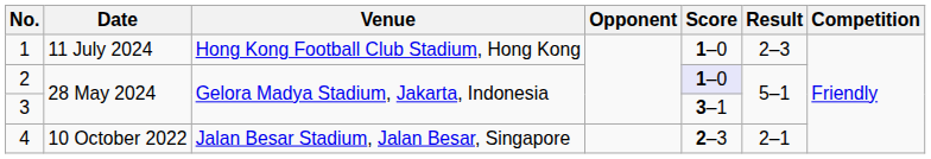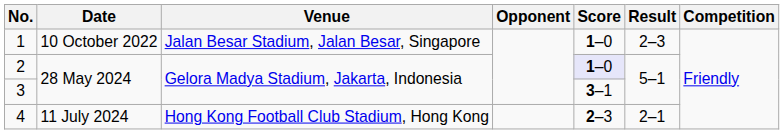 <table class="wikitable sortable">
 <tr>
 <th scope="col">No.</th>
 <th scope="col">Date</th>
 <th scope="col">Venue</th>
 <th scope="col">Opponent</th>
 <th scope="col">Score</th>
 <th scope="col">Result</th>
 <th scope="col">Competition</th>
 </tr>
 <tr>
 <td align=center>1</td>
-<td>11 July 2024</td>
-<td><a href='#'>Hong Kong Football Club Stadium</a>, Hong Kong</td>
+<td>10 October 2022</td>
+<td><a href='#'>Jalan Besar Stadium</a>, <a href='#'>Jalan Besar</a>, Singapore</td>
 <td rowspan=3></td>
 <td align=center><strong>1</strong>–0</td>
 <td align="center">2–3</td>
 <td rowspan=4><a href='#'>Friendly</a></td>
 </tr>
 <tr>
 <td align=center>2</td>
 <td rowspan=2>28 May 2024</td>
 <td rowspan=2><a href='#'>Gelora Madya Stadium</a>, <a href='#'>Jakarta</a>, Indonesia</td>
 <td align=center style="background: lavender;"><strong>1</strong>–0</td>
 <td rowspan="2" align="center">5–1</td>
 </tr>
 <tr>
 <td align=center>3</td>
 <td align=center><strong>3</strong>–1</td>
 </tr>
 <tr>
 <td align=center>4</td>
-<td>10 October 2022</td>
-<td><a href='#'>Jalan Besar Stadium</a>, <a href='#'>Jalan Besar</a>, Singapore</td>
+<td>11 July 2024</td>
+<td><a href='#'>Hong Kong Football Club Stadium</a>, Hong Kong</td>
 <td></td>
 <td align=center><strong>2</strong>–3</td>
 <td align=center>2–1</td>
 </tr>
 </table>
